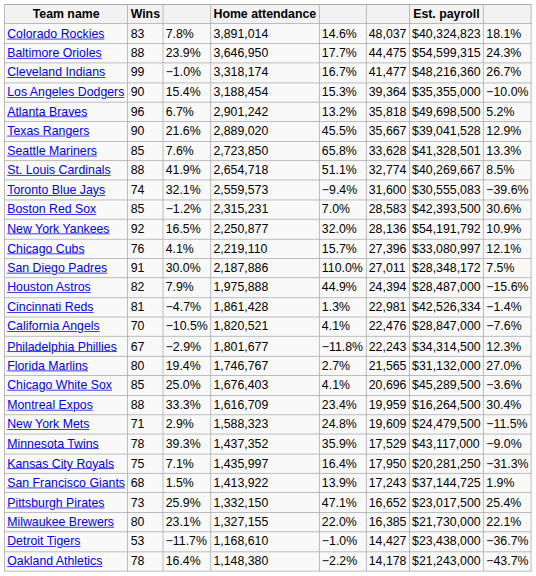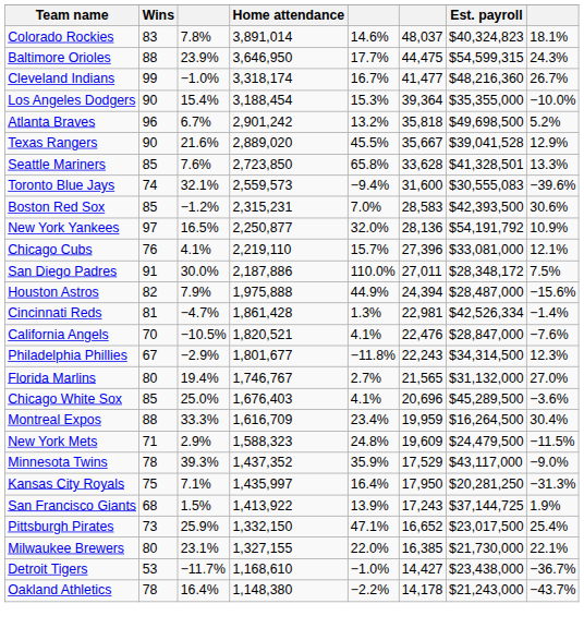 <table class="wikitable sortable">
 <tr style="text-align:center; font-size:larger;">
 </tr>
 <tr>
 <th>Team name</th>
 <th>Wins</th>
 <th></th>
 <th>Home attendance</th>
 <th></th>
 <th></th>
 <th>Est. payroll</th>
 <th></th>
 </tr>
 <tr>
 <td><a href='#'>Colorado Rockies</a></td>
 <td>83</td>
 <td>7.8%</td>
 <td>3,891,014</td>
 <td>14.6%</td>
 <td>48,037</td>
 <td>$40,324,823</td>
 <td>18.1%</td>
 </tr>
 <tr>
 <td><a href='#'>Baltimore Orioles</a></td>
 <td>88</td>
 <td>23.9%</td>
 <td>3,646,950</td>
 <td>17.7%</td>
 <td>44,475</td>
 <td>$54,599,315</td>
 <td>24.3%</td>
 </tr>
 <tr>
 <td><a href='#'>Cleveland Indians</a></td>
 <td>99</td>
 <td>−1.0%</td>
 <td>3,318,174</td>
 <td>16.7%</td>
 <td>41,477</td>
 <td>$48,216,360</td>
 <td>26.7%</td>
 </tr>
 <tr>
 <td><a href='#'>Los Angeles Dodgers</a></td>
 <td>90</td>
 <td>15.4%</td>
 <td>3,188,454</td>
 <td>15.3%</td>
 <td>39,364</td>
 <td>$35,355,000</td>
 <td>−10.0%</td>
 </tr>
 <tr>
 <td><a href='#'>Atlanta Braves</a></td>
 <td>96</td>
 <td>6.7%</td>
 <td>2,901,242</td>
 <td>13.2%</td>
 <td>35,818</td>
 <td>$49,698,500</td>
 <td>5.2%</td>
 </tr>
 <tr>
 <td><a href='#'>Texas Rangers</a></td>
 <td>90</td>
 <td>21.6%</td>
 <td>2,889,020</td>
 <td>45.5%</td>
 <td>35,667</td>
 <td>$39,041,528</td>
 <td>12.9%</td>
 </tr>
 <tr>
 <td><a href='#'>Seattle Mariners</a></td>
 <td>85</td>
 <td>7.6%</td>
 <td>2,723,850</td>
 <td>65.8%</td>
 <td>33,628</td>
 <td>$41,328,501</td>
 <td>13.3%</td>
 </tr>
 <tr>
-<td><a href='#'>St. Louis Cardinals</a></td>
-<td>88</td>
-<td>41.9%</td>
-<td>2,654,718</td>
-<td>51.1%</td>
-<td>32,774</td>
-<td>$40,269,667</td>
-<td>8.5%</td>
-</tr>
-<tr>
 <td><a href='#'>Toronto Blue Jays</a></td>
 <td>74</td>
 <td>32.1%</td>
 <td>2,559,573</td>
 <td>−9.4%</td>
 <td>31,600</td>
 <td>$30,555,083</td>
 <td>−39.6%</td>
 </tr>
 <tr>
 <td><a href='#'>Boston Red Sox</a></td>
 <td>85</td>
 <td>−1.2%</td>
 <td>2,315,231</td>
 <td>7.0%</td>
 <td>28,583</td>
 <td>$42,393,500</td>
 <td>30.6%</td>
 </tr>
 <tr>
 <td><a href='#'>New York Yankees</a></td>
-<td>92</td>
+<td>97</td>
 <td>16.5%</td>
 <td>2,250,877</td>
 <td>32.0%</td>
 <td>28,136</td>
 <td>$54,191,792</td>
 <td>10.9%</td>
 </tr>
 <tr>
 <td><a href='#'>Chicago Cubs</a></td>
 <td>76</td>
 <td>4.1%</td>
 <td>2,219,110</td>
 <td>15.7%</td>
 <td>27,396</td>
-<td>$33,080,997</td>
+<td>$33,081,000</td>
 <td>12.1%</td>
 </tr>
 <tr>
 <td><a href='#'>San Diego Padres</a></td>
 <td>91</td>
 <td>30.0%</td>
 <td>2,187,886</td>
 <td>110.0%</td>
 <td>27,011</td>
 <td>$28,348,172</td>
 <td>7.5%</td>
 </tr>
 <tr>
 <td><a href='#'>Houston Astros</a></td>
 <td>82</td>
 <td>7.9%</td>
 <td>1,975,888</td>
 <td>44.9%</td>
 <td>24,394</td>
 <td>$28,487,000</td>
 <td>−15.6%</td>
 </tr>
 <tr>
 <td><a href='#'>Cincinnati Reds</a></td>
 <td>81</td>
 <td>−4.7%</td>
 <td>1,861,428</td>
 <td>1.3%</td>
 <td>22,981</td>
 <td>$42,526,334</td>
 <td>−1.4%</td>
 </tr>
 <tr>
 <td><a href='#'>California Angels</a></td>
 <td>70</td>
 <td>−10.5%</td>
 <td>1,820,521</td>
 <td>4.1%</td>
 <td>22,476</td>
 <td>$28,847,000</td>
 <td>−7.6%</td>
 </tr>
 <tr>
 <td><a href='#'>Philadelphia Phillies</a></td>
 <td>67</td>
 <td>−2.9%</td>
 <td>1,801,677</td>
 <td>−11.8%</td>
 <td>22,243</td>
 <td>$34,314,500</td>
 <td>12.3%</td>
 </tr>
 <tr>
 <td><a href='#'>Florida Marlins</a></td>
 <td>80</td>
 <td>19.4%</td>
 <td>1,746,767</td>
 <td>2.7%</td>
 <td>21,565</td>
 <td>$31,132,000</td>
 <td>27.0%</td>
 </tr>
 <tr>
 <td><a href='#'>Chicago White Sox</a></td>
 <td>85</td>
 <td>25.0%</td>
 <td>1,676,403</td>
 <td>4.1%</td>
 <td>20,696</td>
 <td>$45,289,500</td>
 <td>−3.6%</td>
 </tr>
 <tr>
 <td><a href='#'>Montreal Expos</a></td>
 <td>88</td>
 <td>33.3%</td>
 <td>1,616,709</td>
 <td>23.4%</td>
 <td>19,959</td>
 <td>$16,264,500</td>
 <td>30.4%</td>
 </tr>
 <tr>
 <td><a href='#'>New York Mets</a></td>
 <td>71</td>
 <td>2.9%</td>
 <td>1,588,323</td>
 <td>24.8%</td>
 <td>19,609</td>
 <td>$24,479,500</td>
 <td>−11.5%</td>
 </tr>
 <tr>
 <td><a href='#'>Minnesota Twins</a></td>
 <td>78</td>
 <td>39.3%</td>
 <td>1,437,352</td>
 <td>35.9%</td>
 <td>17,529</td>
 <td>$43,117,000</td>
 <td>−9.0%</td>
 </tr>
 <tr>
 <td><a href='#'>Kansas City Royals</a></td>
 <td>75</td>
 <td>7.1%</td>
 <td>1,435,997</td>
 <td>16.4%</td>
 <td>17,950</td>
 <td>$20,281,250</td>
 <td>−31.3%</td>
 </tr>
 <tr>
 <td><a href='#'>San Francisco Giants</a></td>
 <td>68</td>
 <td>1.5%</td>
 <td>1,413,922</td>
 <td>13.9%</td>
 <td>17,243</td>
 <td>$37,144,725</td>
 <td>1.9%</td>
 </tr>
 <tr>
 <td><a href='#'>Pittsburgh Pirates</a></td>
 <td>73</td>
 <td>25.9%</td>
 <td>1,332,150</td>
 <td>47.1%</td>
 <td>16,652</td>
 <td>$23,017,500</td>
 <td>25.4%</td>
 </tr>
 <tr>
 <td><a href='#'>Milwaukee Brewers</a></td>
 <td>80</td>
 <td>23.1%</td>
 <td>1,327,155</td>
 <td>22.0%</td>
 <td>16,385</td>
 <td>$21,730,000</td>
 <td>22.1%</td>
 </tr>
 <tr>
 <td><a href='#'>Detroit Tigers</a></td>
 <td>53</td>
 <td>−11.7%</td>
 <td>1,168,610</td>
 <td>−1.0%</td>
 <td>14,427</td>
 <td>$23,438,000</td>
 <td>−36.7%</td>
 </tr>
 <tr>
 <td><a href='#'>Oakland Athletics</a></td>
 <td>78</td>
 <td>16.4%</td>
 <td>1,148,380</td>
 <td>−2.2%</td>
 <td>14,178</td>
 <td>$21,243,000</td>
 <td>−43.7%</td>
 </tr>
 </table>
